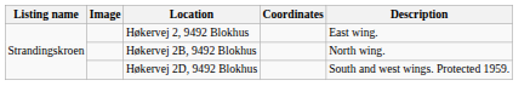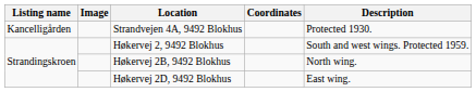 <table class="wikitable sortable">
 <tr>
 <th>Listing name</th>
 <th>Image</th>
 <th>Location</th>
 <th>Coordinates</th>
 <th>Description</th>
 </tr>
 <tr>
+<td>Kancelligården</td>
+<td></td>
+<td>Strandvejen 4A, 9492 Blokhus</td>
+<td></td>
+<td>Protected 1930.</td>
+</tr>
+<tr>
 <td rowspan="3">Strandingskroen</td>
 <td></td>
 <td>Høkervej 2, 9492 Blokhus</td>
 <td></td>
-<td>East wing.</td>
+<td>South and west wings. Protected 1959.</td>
 </tr>
 <tr>
 <td></td>
 <td>Høkervej 2B, 9492 Blokhus</td>
 <td></td>
 <td>North wing.</td>
 </tr>
 <tr>
 <td></td>
 <td>Høkervej 2D, 9492 Blokhus</td>
 <td></td>
-<td>South and west wings. Protected 1959.</td>
+<td>East wing.</td>
 </tr>
 </table>
